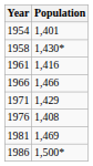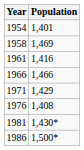 <table class="wikitable">
 <tr>
 <th>Year</th>
 <th>Population</th>
 </tr>
 <tr>
 <td>1954</td>
 <td>1,401</td>
 </tr>
 <tr>
 <td>1958</td>
-<td>1,430*</td>
+<td>1,469</td>
 </tr>
 <tr>
 <td>1961</td>
 <td>1,416</td>
 </tr>
 <tr>
 <td>1966</td>
 <td>1,466</td>
 </tr>
 <tr>
 <td>1971</td>
 <td>1,429</td>
 </tr>
 <tr>
 <td>1976</td>
 <td>1,408</td>
 </tr>
 <tr>
 <td>1981</td>
-<td>1,469</td>
+<td>1,430*</td>
 </tr>
 <tr>
 <td>1986</td>
 <td>1,500*</td>
 </tr>
 </table>
